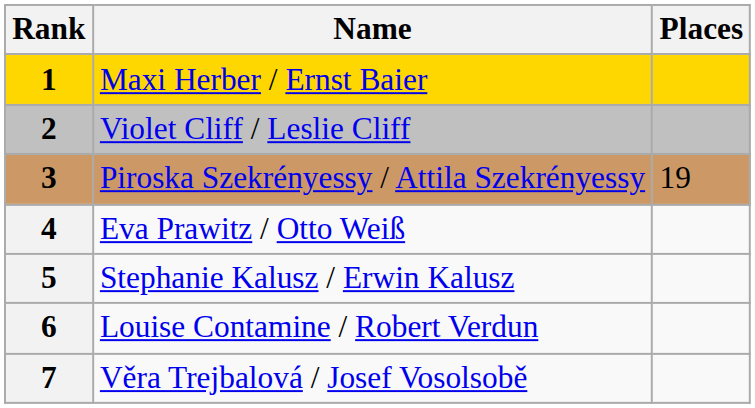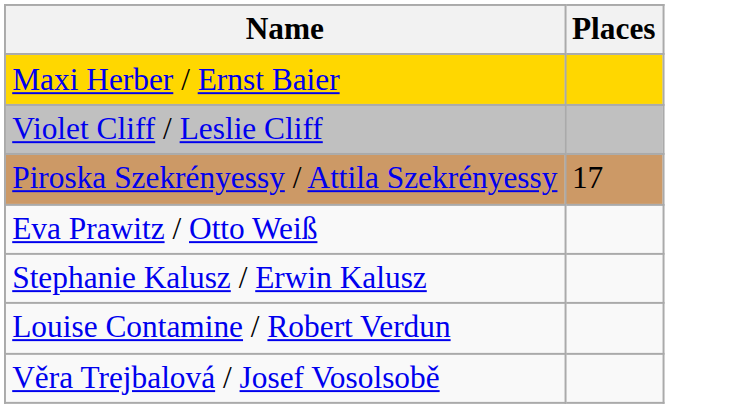 <table class="wikitable">
 <tr>
-<th>Rank</th>
 <th>Name</th>
 <th>Places</th>
 </tr>
 <tr bgcolor="gold">
-<td align="center"><strong>1</strong></td>
 <td> <a href='#'>Maxi Herber</a> / <a href='#'>Ernst Baier</a></td>
 <td></td>
 </tr>
 <tr bgcolor="silver">
-<td align="center"><strong>2</strong></td>
 <td> <a href='#'>Violet Cliff</a> / <a href='#'>Leslie Cliff</a></td>
 <td></td>
 </tr>
 <tr bgcolor="cc9966">
-<td align="center"><strong>3</strong></td>
 <td> <a href='#'>Piroska Szekrényessy</a> / <a href='#'>Attila Szekrényessy</a></td>
-<td>19</td>
+<td>17</td>
 </tr>
 <tr>
-<th>4</th>
 <td> <a href='#'>Eva Prawitz</a> / <a href='#'>Otto Weiß</a></td>
 <td></td>
 </tr>
 <tr>
-<th>5</th>
 <td> <a href='#'>Stephanie Kalusz</a> / <a href='#'>Erwin Kalusz</a></td>
 <td></td>
 </tr>
 <tr>
-<th>6</th>
 <td> <a href='#'>Louise Contamine</a> / <a href='#'>Robert Verdun</a></td>
 <td></td>
 </tr>
 <tr>
-<th>7</th>
 <td> <a href='#'>Věra Trejbalová</a> / <a href='#'>Josef Vosolsobě</a></td>
 <td></td>
 </tr>
 </table>
